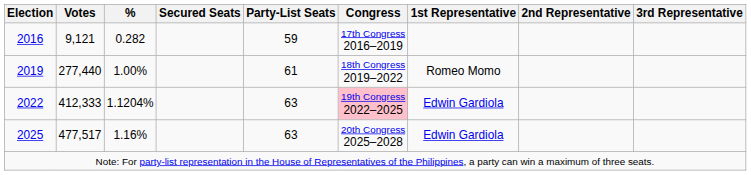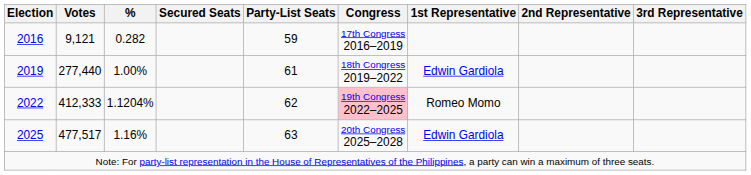 <table class="wikitable" style="text-align:center">
 <tr>
 <th>Election</th>
 <th>Votes</th>
 <th>%</th>
 <th>Secured Seats</th>
 <th>Party-List Seats</th>
 <th>Congress</th>
 <th>1st Representative</th>
 <th>2nd Representative</th>
 <th>3rd Representative</th>
 </tr>
 <tr>
 <td><a href='#'>2016</a></td>
 <td>9,121</td>
 <td>0.282</td>
 <td></td>
 <td>59</td>
 <td><small><a href='#'>17th Congress</a></small><br>2016–2019</td>
 <td></td>
 <td></td>
 <td></td>
 </tr>
 <tr>
 <td><a href='#'>2019</a></td>
 <td>277,440</td>
 <td>1.00%</td>
 <td></td>
 <td>61</td>
 <td><small><a href='#'>18th Congress</a></small><br>2019–2022</td>
-<td>Romeo Momo</td>
+<td><a href='#'>Edwin Gardiola</a></td>
 <td></td>
 <td></td>
 </tr>
 <tr>
 <td><a href='#'>2022</a></td>
 <td>412,333</td>
 <td>1.1204%</td>
 <td></td>
-<td>63</td>
+<td>62</td>
 <td style="background: pink;"><small><a href='#'>19th Congress</a></small><br>2022–2025</td>
-<td><a href='#'>Edwin Gardiola</a></td>
+<td>Romeo Momo</td>
 <td></td>
 <td></td>
 </tr>
 <tr>
 <td><a href='#'>2025</a></td>
 <td>477,517</td>
 <td>1.16%</td>
 <td></td>
 <td>63</td>
 <td><small><a href='#'>20th Congress</a></small><br>2025–2028</td>
 <td><a href='#'>Edwin Gardiola</a></td>
 <td></td>
 <td></td>
 </tr>
 <tr>
 <td colspan="10"><small>Note: For <a href='#'>party-list representation in the House of Representatives of the Philippines</a>, a party can win a maximum of three seats.</small></td>
 </tr>
 </table>
